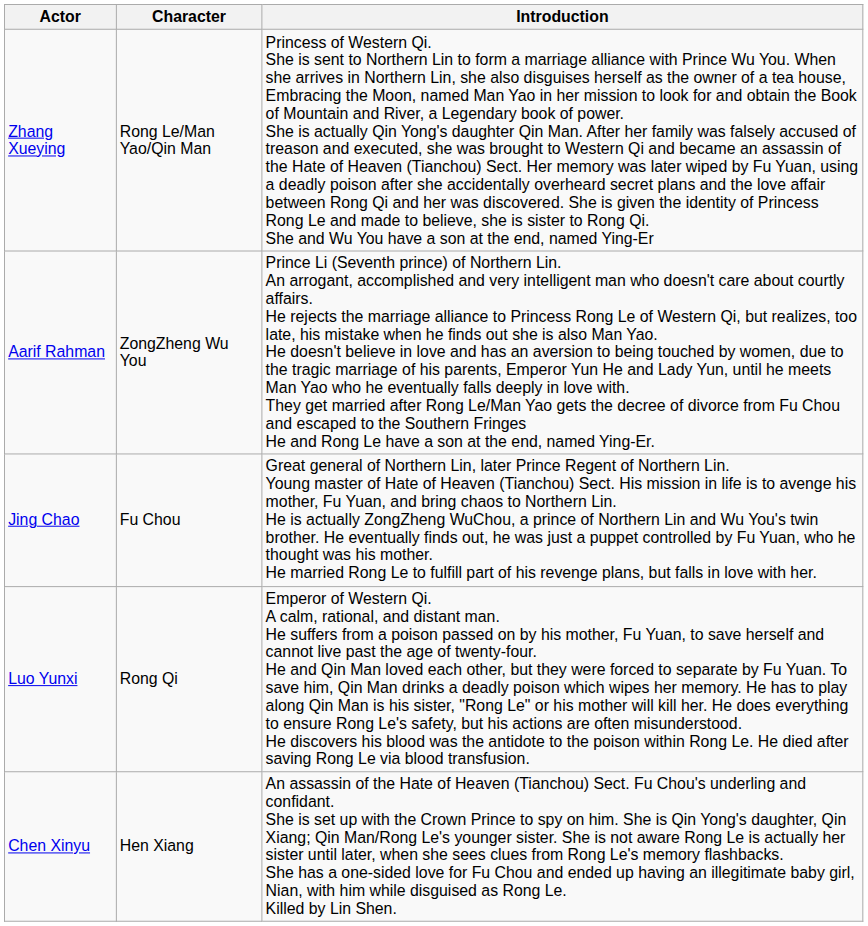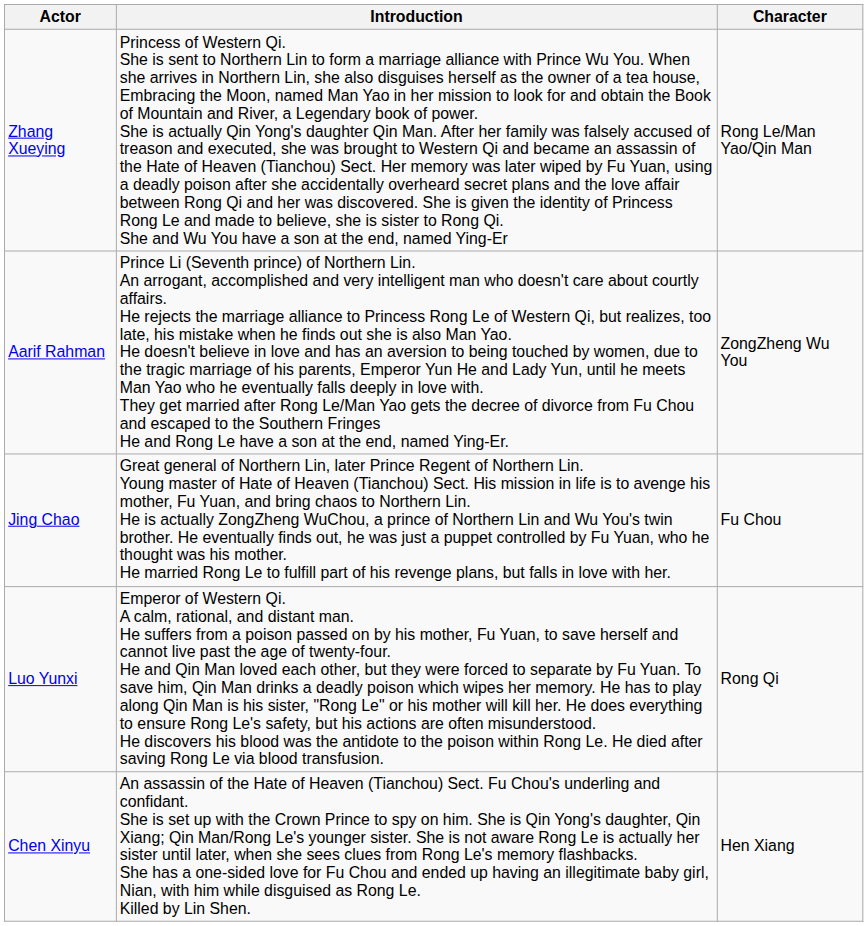 <table class="wikitable">
 <tr>
 <th style="width:13%">Actor</th>
+<th>Introduction</th>
 <th style="width:17%">Character</th>
-<th>Introduction</th>
 </tr>
 <tr>
 <td><a href='#'>Zhang Xueying</a></td>
+<td>Princess of Western Qi. <br>She is sent to Northern Lin to form a marriage alliance with Prince Wu You. When she arrives in Northern Lin, she also disguises herself as the owner of a tea house, Embracing the Moon, named Man Yao in her mission to look for and obtain the Book of Mountain and River, a Legendary book of power. <br> She is actually Qin Yong's daughter Qin Man. After her family was falsely accused of treason and executed, she was brought to Western Qi and became an assassin of the Hate of Heaven (Tianchou) Sect. Her memory was later wiped by Fu Yuan, using a deadly poison after she accidentally overheard secret plans and the love affair between Rong Qi and her was discovered. She is given the identity of Princess Rong Le and made to believe, she is sister to Rong Qi.<br>She and Wu You have a son at the end, named Ying-Er</td>
 <td>Rong Le/Man Yao/Qin Man</td>
-<td>Princess of Western Qi. <br>She is sent to Northern Lin to form a marriage alliance with Prince Wu You. When she arrives in Northern Lin, she also disguises herself as the owner of a tea house, Embracing the Moon, named Man Yao in her mission to look for and obtain the Book of Mountain and River, a Legendary book of power. <br> She is actually Qin Yong's daughter Qin Man. After her family was falsely accused of treason and executed, she was brought to Western Qi and became an assassin of the Hate of Heaven (Tianchou) Sect. Her memory was later wiped by Fu Yuan, using a deadly poison after she accidentally overheard secret plans and the love affair between Rong Qi and her was discovered. She is given the identity of Princess Rong Le and made to believe, she is sister to Rong Qi.<br>She and Wu You have a son at the end, named Ying-Er</td>
 </tr>
 <tr>
 <td><a href='#'>Aarif Rahman</a></td>
+<td>Prince Li (Seventh prince) of Northern Lin.<br>An arrogant, accomplished and very intelligent man who doesn't care about courtly affairs.<br>He rejects the marriage alliance to Princess Rong Le of Western Qi, but realizes, too late, his mistake when he finds out she is also Man Yao.<br>He doesn't believe in love and has an aversion to being touched by women, due to the tragic marriage of his parents, Emperor Yun He and Lady Yun, until he meets Man Yao who he eventually falls deeply in love with.<br>They get married after Rong Le/Man Yao gets the decree of divorce from Fu Chou and escaped to the Southern Fringes<br>He and Rong Le have a son at the end, named Ying-Er.</td>
 <td>ZongZheng Wu You</td>
-<td>Prince Li (Seventh prince) of Northern Lin.<br>An arrogant, accomplished and very intelligent man who doesn't care about courtly affairs.<br>He rejects the marriage alliance to Princess Rong Le of Western Qi, but realizes, too late, his mistake when he finds out she is also Man Yao.<br>He doesn't believe in love and has an aversion to being touched by women, due to the tragic marriage of his parents, Emperor Yun He and Lady Yun, until he meets Man Yao who he eventually falls deeply in love with.<br>They get married after Rong Le/Man Yao gets the decree of divorce from Fu Chou and escaped to the Southern Fringes<br>He and Rong Le have a son at the end, named Ying-Er.</td>
 </tr>
 <tr>
 <td><a href='#'>Jing Chao</a></td>
+<td>Great general of Northern Lin, later Prince Regent of Northern Lin.<br>Young master of Hate of Heaven (Tianchou) Sect. His mission in life is to avenge his mother, Fu Yuan, and bring chaos to Northern Lin.<br>He is actually ZongZheng WuChou, a prince of Northern Lin and Wu You's twin brother. He eventually finds out, he was just a puppet controlled by Fu Yuan, who he thought was his mother.<br>He married Rong Le to fulfill part of his revenge plans, but falls in love with her.</td>
 <td>Fu Chou</td>
-<td>Great general of Northern Lin, later Prince Regent of Northern Lin.<br>Young master of Hate of Heaven (Tianchou) Sect. His mission in life is to avenge his mother, Fu Yuan, and bring chaos to Northern Lin.<br>He is actually ZongZheng WuChou, a prince of Northern Lin and Wu You's twin brother. He eventually finds out, he was just a puppet controlled by Fu Yuan, who he thought was his mother.<br>He married Rong Le to fulfill part of his revenge plans, but falls in love with her.</td>
 </tr>
 <tr>
 <td><a href='#'>Luo Yunxi</a></td>
+<td>Emperor of Western Qi.<br>A calm, rational, and distant man.<br>He suffers from a poison passed on by his mother, Fu Yuan, to save herself and cannot live past the age of twenty-four. <br> He and Qin Man loved each other, but they were forced to separate by Fu Yuan. To save him, Qin Man drinks a deadly poison which wipes her memory. He has to play along Qin Man is his sister, "Rong Le" or his mother will kill her. He does everything to ensure Rong Le's safety, but his actions are often misunderstood.<br>He discovers his blood was the antidote to the poison within Rong Le. He died after saving Rong Le via blood transfusion.</td>
 <td>Rong Qi</td>
-<td>Emperor of Western Qi.<br>A calm, rational, and distant man.<br>He suffers from a poison passed on by his mother, Fu Yuan, to save herself and cannot live past the age of twenty-four. <br> He and Qin Man loved each other, but they were forced to separate by Fu Yuan. To save him, Qin Man drinks a deadly poison which wipes her memory. He has to play along Qin Man is his sister, "Rong Le" or his mother will kill her. He does everything to ensure Rong Le's safety, but his actions are often misunderstood.<br>He discovers his blood was the antidote to the poison within Rong Le. He died after saving Rong Le via blood transfusion.</td>
 </tr>
 <tr>
 <td><a href='#'>Chen Xinyu</a></td>
+<td>An assassin of the Hate of Heaven (Tianchou) Sect. Fu Chou's underling and confidant.<br> She is set up with the Crown Prince to spy on him. She is Qin Yong's daughter, Qin Xiang; Qin Man/Rong Le's younger sister. She is not aware Rong Le is actually her sister until later, when she sees clues from Rong Le's memory flashbacks.<br>She has a one-sided love for Fu Chou and ended up having an illegitimate baby girl, Nian, with him while disguised as Rong Le.<br>Killed by Lin Shen.</td>
 <td>Hen Xiang</td>
-<td>An assassin of the Hate of Heaven (Tianchou) Sect. Fu Chou's underling and confidant.<br> She is set up with the Crown Prince to spy on him. She is Qin Yong's daughter, Qin Xiang; Qin Man/Rong Le's younger sister. She is not aware Rong Le is actually her sister until later, when she sees clues from Rong Le's memory flashbacks.<br>She has a one-sided love for Fu Chou and ended up having an illegitimate baby girl, Nian, with him while disguised as Rong Le.<br>Killed by Lin Shen.</td>
 </tr>
 </table>
